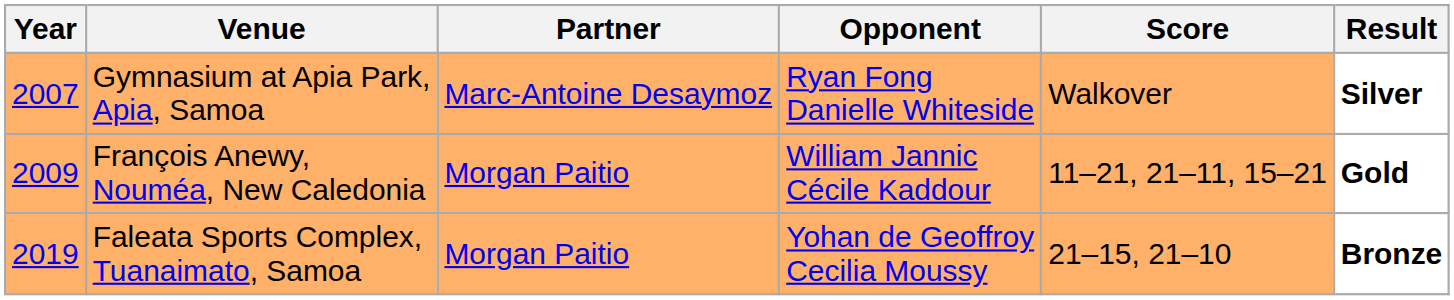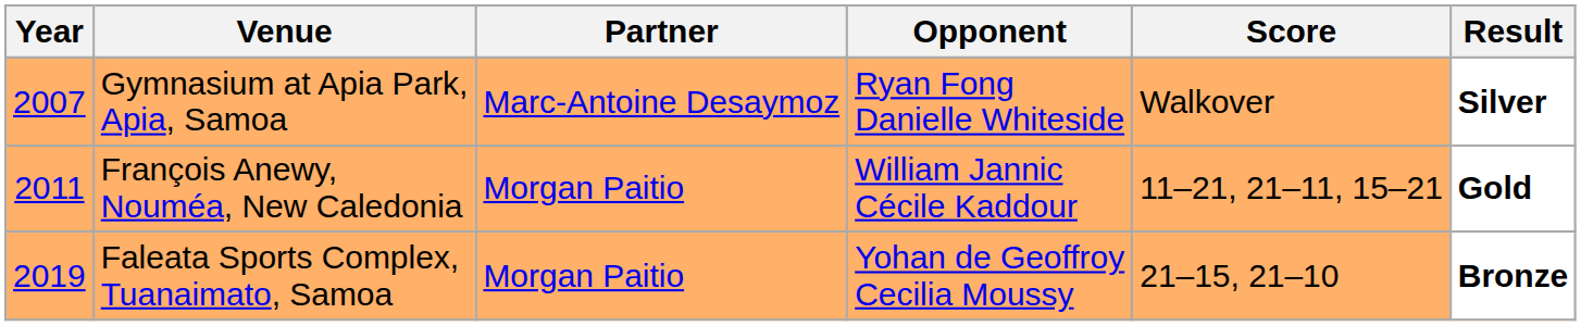 <table class="sortable wikitable" style="font-size: 90%;">
 <tr>
 <th>Year</th>
 <th>Venue</th>
 <th>Partner</th>
 <th>Opponent</th>
 <th>Score</th>
 <th>Result</th>
 </tr>
 <tr style="background:#FFB069">
 <td align="center"><a href='#'>2007</a></td>
 <td align="left">Gymnasium at Apia Park,<br><a href='#'>Apia</a>, Samoa</td>
 <td align="left"> <a href='#'>Marc-Antoine Desaymoz</a></td>
 <td align="left"> <a href='#'>Ryan Fong</a><br> <a href='#'>Danielle Whiteside</a></td>
 <td align="left">Walkover</td>
 <td style="text-align:left; background:white"> <strong>Silver</strong></td>
 </tr>
 <tr style="background:#FFB069">
-<td align="center"><a href='#'>2009</a></td>
+<td align="center"><a href='#'>2011</a></td>
 <td align="left">François Anewy,<br><a href='#'>Nouméa</a>, New Caledonia</td>
 <td align="left"> <a href='#'>Morgan Paitio</a></td>
 <td align="left"> <a href='#'>William Jannic</a><br> <a href='#'>Cécile Kaddour</a></td>
 <td align="left">11–21, 21–11, 15–21</td>
 <td style="text-align:left; background:white"> <strong>Gold</strong></td>
 </tr>
 <tr style="background:#FFB069">
 <td align="center"><a href='#'>2019</a></td>
 <td align="left">Faleata Sports Complex,<br><a href='#'>Tuanaimato</a>, Samoa</td>
 <td align="left"> <a href='#'>Morgan Paitio</a></td>
 <td align="left"> <a href='#'>Yohan de Geoffroy</a><br> <a href='#'>Cecilia Moussy</a></td>
 <td align="left">21–15, 21–10</td>
 <td style="text-align:left; background:white"> <strong>Bronze</strong></td>
 </tr>
 </table>
